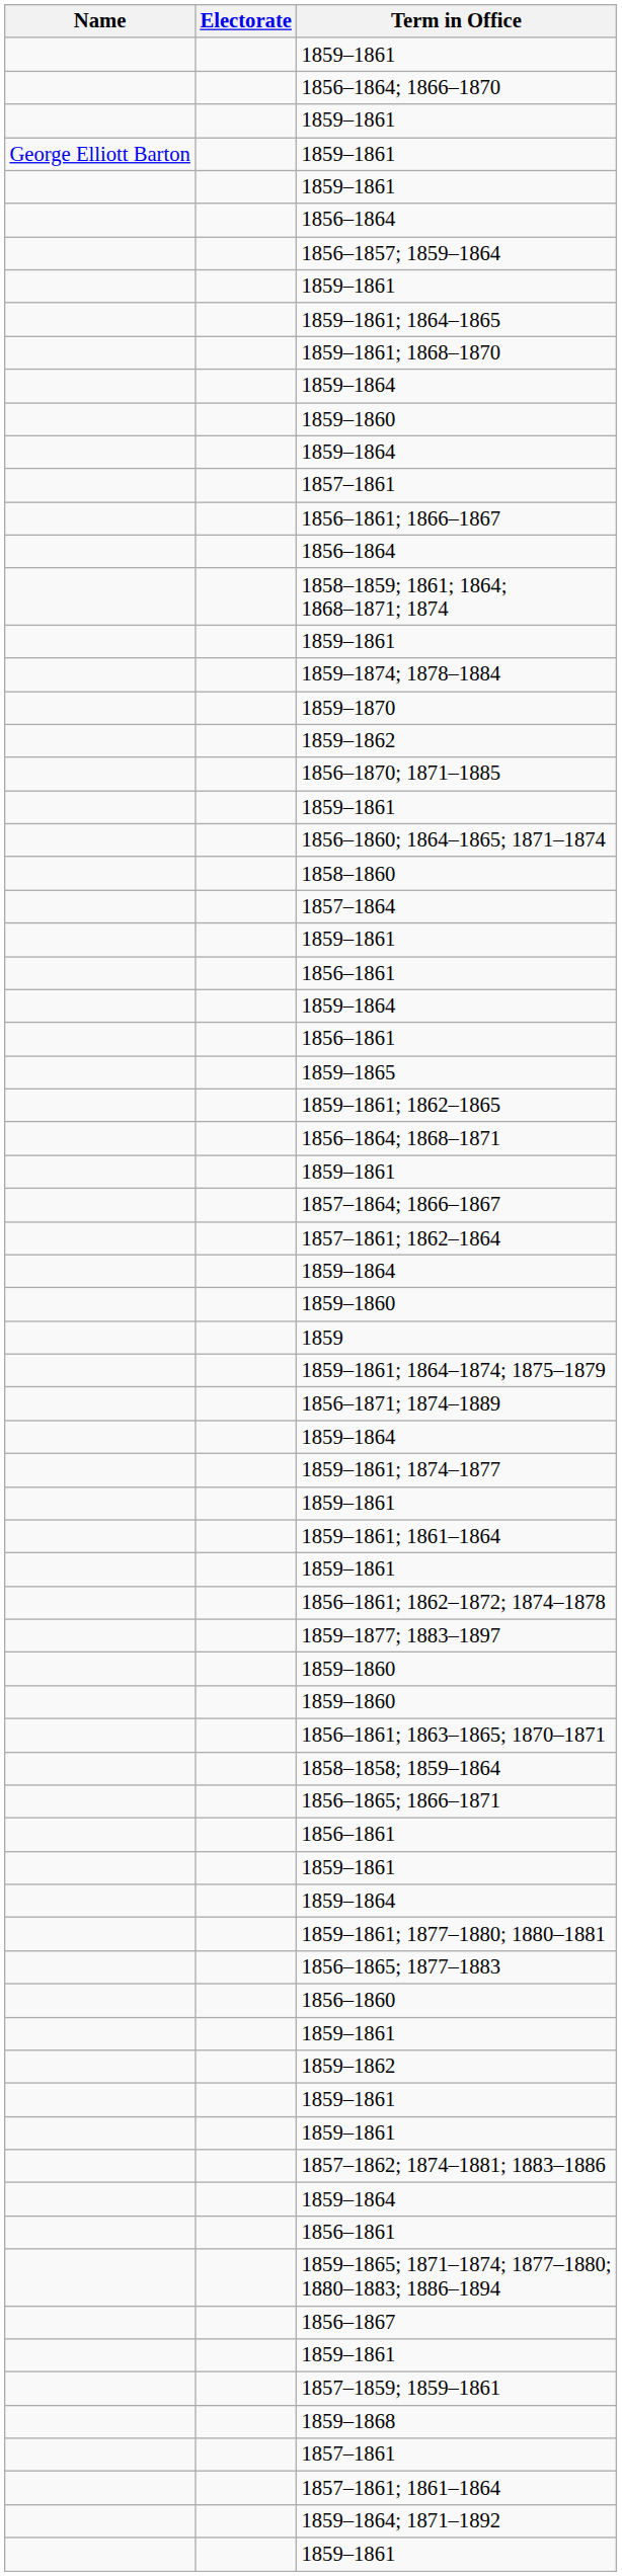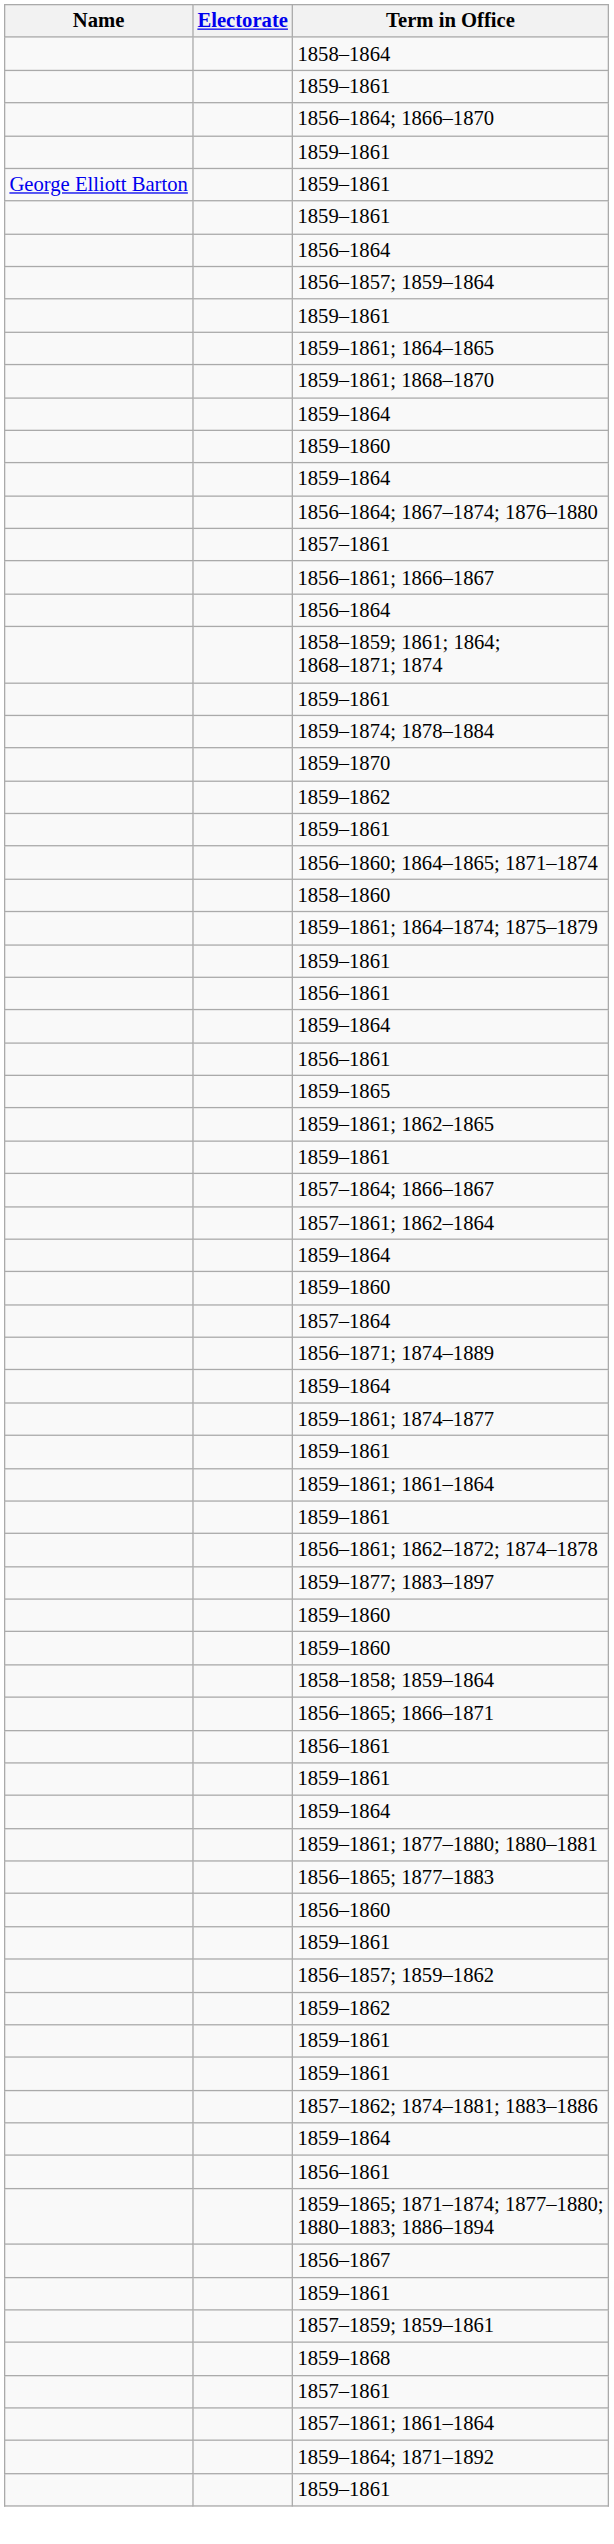 <table class="wikitable sortable">
 <tr>
 <th>Name</th>
 <th><a href='#'>Electorate</a></th>
 <th>Term in Office</th>
+</tr>
+<tr>
+<td></td>
+<td></td>
+<td>1858–1864</td>
 </tr>
 <tr>
 <td></td>
 <td></td>
 <td>1859–1861</td>
 </tr>
 <tr>
 <td> </td>
 <td></td>
 <td>1856–1864; 1866–1870</td>
 </tr>
 <tr>
 <td></td>
 <td></td>
 <td>1859–1861</td>
 </tr>
 <tr>
 <td><a href='#'>George Elliott Barton</a></td>
 <td></td>
 <td>1859–1861</td>
 </tr>
 <tr>
 <td>  </td>
 <td></td>
 <td>1859–1861</td>
 </tr>
 <tr>
 <td></td>
 <td></td>
 <td>1856–1864</td>
 </tr>
 <tr>
 <td></td>
 <td></td>
 <td>1856–1857; 1859–1864</td>
 </tr>
 <tr>
 <td></td>
 <td></td>
 <td>1859–1861</td>
 </tr>
 <tr>
 <td></td>
 <td></td>
 <td>1859–1861; 1864–1865</td>
 </tr>
 <tr>
 <td></td>
 <td></td>
 <td>1859–1861; 1868–1870</td>
 </tr>
 <tr>
 <td></td>
 <td></td>
 <td>1859–1864</td>
 </tr>
 <tr>
 <td> </td>
 <td></td>
 <td>1859–1860</td>
 </tr>
 <tr>
 <td></td>
 <td></td>
 <td>1859–1864</td>
 </tr>
 <tr>
+<td></td>
+<td></td>
+<td>1856–1864; 1867–1874; 1876–1880</td>
+</tr>
+<tr>
 <td>  </td>
 <td></td>
 <td>1857–1861</td>
 </tr>
 <tr>
 <td></td>
 <td></td>
 <td>1856–1861; 1866–1867</td>
 </tr>
 <tr>
 <td></td>
 <td></td>
 <td>1856–1864</td>
 </tr>
 <tr>
 <td> </td>
 <td></td>
 <td>1858–1859; 1861; 1864;<br>1868–1871; 1874</td>
 </tr>
 <tr>
 <td></td>
 <td></td>
 <td>1859–1861</td>
 </tr>
 <tr>
 <td></td>
 <td></td>
 <td>1859–1874; 1878–1884</td>
 </tr>
 <tr>
 <td></td>
 <td></td>
 <td>1859–1870</td>
 </tr>
 <tr>
 <td></td>
 <td></td>
 <td>1859–1862</td>
 </tr>
 <tr>
 <td></td>
 <td></td>
-<td>1856–1870; 1871–1885</td>
-</tr>
-<tr>
-<td></td>
-<td></td>
 <td>1859–1861</td>
 </tr>
 <tr>
 <td>  </td>
 <td></td>
 <td>1856–1860; 1864–1865; 1871–1874</td>
 </tr>
 <tr>
 <td>  </td>
 <td></td>
 <td>1858–1860</td>
 </tr>
 <tr>
 <td></td>
 <td></td>
-<td>1857–1864</td>
+<td>1859–1861; 1864–1874; 1875–1879</td>
 </tr>
 <tr>
 <td></td>
 <td></td>
 <td>1859–1861</td>
 </tr>
 <tr>
 <td></td>
 <td></td>
 <td>1856–1861</td>
 </tr>
 <tr>
 <td></td>
 <td></td>
 <td>1859–1864</td>
 </tr>
 <tr>
 <td> </td>
 <td></td>
 <td>1856–1861</td>
 </tr>
 <tr>
 <td></td>
 <td></td>
 <td>1859–1865</td>
 </tr>
 <tr>
 <td></td>
 <td></td>
 <td>1859–1861; 1862–1865</td>
 </tr>
 <tr>
-<td></td>
-<td></td>
-<td>1856–1864; 1868–1871</td>
-</tr>
-<tr>
 <td> </td>
 <td></td>
 <td>1859–1861</td>
 </tr>
 <tr>
 <td> </td>
 <td></td>
 <td>1857–1864; 1866–1867</td>
 </tr>
 <tr>
 <td></td>
 <td></td>
 <td>1857–1861; 1862–1864</td>
 </tr>
 <tr>
 <td></td>
 <td></td>
 <td>1859–1864</td>
 </tr>
 <tr>
 <td> </td>
 <td></td>
 <td>1859–1860</td>
 </tr>
 <tr>
-<td>  </td>
-<td></td>
-<td>1859</td>
-</tr>
-<tr>
 <td></td>
 <td></td>
-<td>1859–1861; 1864–1874; 1875–1879</td>
+<td>1857–1864</td>
 </tr>
 <tr>
 <td></td>
 <td></td>
 <td>1856–1871; 1874–1889</td>
 </tr>
 <tr>
 <td></td>
 <td></td>
 <td>1859–1864</td>
 </tr>
 <tr>
 <td></td>
 <td></td>
 <td>1859–1861; 1874–1877</td>
 </tr>
 <tr>
 <td></td>
 <td></td>
 <td>1859–1861</td>
 </tr>
 <tr>
 <td> </td>
 <td></td>
 <td>1859–1861; 1861–1864</td>
 </tr>
 <tr>
 <td></td>
 <td></td>
 <td>1859–1861</td>
 </tr>
 <tr>
 <td></td>
 <td></td>
 <td>1856–1861; 1862–1872; 1874–1878</td>
 </tr>
 <tr>
 <td></td>
 <td></td>
 <td>1859–1877; 1883–1897</td>
 </tr>
 <tr>
 <td>  </td>
 <td></td>
 <td>1859–1860</td>
 </tr>
 <tr>
 <td> </td>
 <td></td>
 <td>1859–1860</td>
 </tr>
 <tr>
 <td></td>
 <td></td>
-<td>1856–1861; 1863–1865; 1870–1871</td>
-</tr>
-<tr>
-<td></td>
-<td></td>
 <td>1858–1858; 1859–1864</td>
 </tr>
 <tr>
 <td></td>
 <td></td>
 <td>1856–1865; 1866–1871</td>
 </tr>
 <tr>
 <td></td>
 <td></td>
 <td>1856–1861</td>
 </tr>
 <tr>
 <td></td>
 <td></td>
 <td>1859–1861</td>
 </tr>
 <tr>
 <td></td>
 <td></td>
 <td>1859–1864</td>
 </tr>
 <tr>
 <td></td>
 <td></td>
 <td>1859–1861; 1877–1880; 1880–1881</td>
 </tr>
 <tr>
 <td></td>
 <td></td>
 <td>1856–1865; 1877–1883</td>
 </tr>
 <tr>
 <td> </td>
 <td></td>
 <td>1856–1860</td>
 </tr>
 <tr>
 <td></td>
 <td></td>
 <td>1859–1861</td>
+</tr>
+<tr>
+<td></td>
+<td></td>
+<td>1856–1857; 1859–1862</td>
 </tr>
 <tr>
 <td></td>
 <td></td>
 <td>1859–1862</td>
 </tr>
 <tr>
 <td></td>
 <td></td>
 <td>1859–1861</td>
 </tr>
 <tr>
 <td></td>
 <td></td>
 <td>1859–1861</td>
 </tr>
 <tr>
 <td></td>
 <td></td>
 <td>1857–1862; 1874–1881; 1883–1886</td>
 </tr>
 <tr>
 <td></td>
 <td></td>
 <td>1859–1864</td>
 </tr>
 <tr>
 <td></td>
 <td></td>
 <td>1856–1861</td>
 </tr>
 <tr>
 <td></td>
 <td></td>
 <td>1859–1865; 1871–1874; 1877–1880;<br>1880–1883; 1886–1894</td>
 </tr>
 <tr>
 <td></td>
 <td></td>
 <td>1856–1867</td>
 </tr>
 <tr>
 <td></td>
 <td></td>
 <td>1859–1861</td>
 </tr>
 <tr>
 <td></td>
 <td></td>
 <td>1857–1859; 1859–1861</td>
 </tr>
 <tr>
 <td></td>
 <td></td>
 <td>1859–1868</td>
 </tr>
 <tr>
 <td></td>
 <td></td>
 <td>1857–1861</td>
 </tr>
 <tr>
 <td></td>
 <td></td>
 <td>1857–1861; 1861–1864</td>
 </tr>
 <tr>
 <td></td>
 <td></td>
 <td>1859–1864; 1871–1892</td>
 </tr>
 <tr>
 <td></td>
 <td></td>
 <td>1859–1861</td>
 </tr>
 </table>
